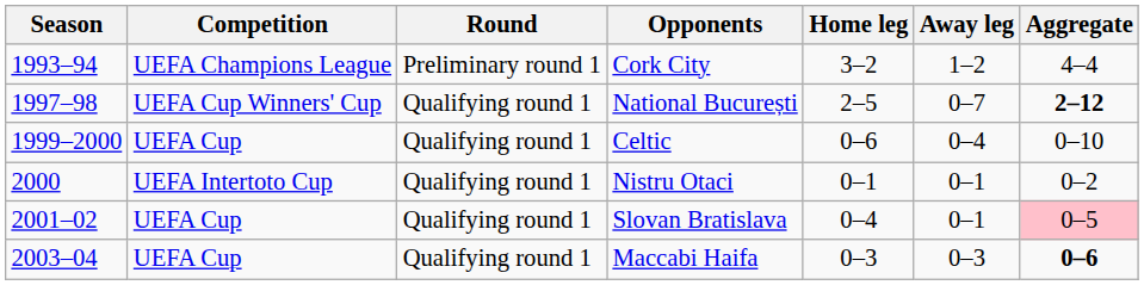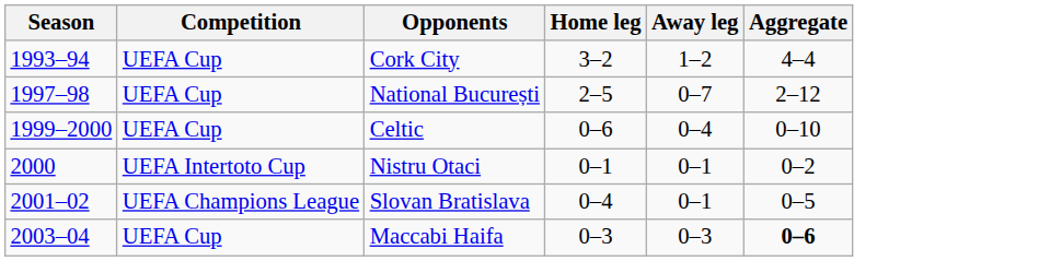 <table class="wikitable">
 <tr>
 <th>Season</th>
 <th>Competition</th>
-<th>Round</th>
 <th>Opponents</th>
 <th>Home leg</th>
 <th>Away leg</th>
 <th>Aggregate</th>
 </tr>
 <tr>
 <td rowspan="1"><a href='#'>1993–94</a></td>
-<td rowspan="1"><a href='#'>UEFA Champions League</a></td>
-<td>Preliminary round 1</td>
+<td rowspan="1"><a href='#'>UEFA Cup</a></td>
 <td> <a href='#'>Cork City</a></td>
 <td align="center">3–2</td>
 <td align="center">1–2</td>
 <td align="center">4–4</td>
 </tr>
 <tr>
 <td rowspan="1"><a href='#'>1997–98</a></td>
-<td rowspan="1"><a href='#'>UEFA Cup Winners' Cup</a></td>
-<td>Qualifying round 1</td>
+<td rowspan="1"><a href='#'>UEFA Cup</a></td>
 <td> <a href='#'>National București</a></td>
 <td align="center">2–5</td>
 <td align="center">0–7</td>
-<td align="center"><strong>2–12</strong></td>
+<td align="center">2–12</td>
 </tr>
 <tr>
 <td rowspan="1"><a href='#'>1999–2000</a></td>
 <td rowspan="1"><a href='#'>UEFA Cup</a></td>
-<td>Qualifying round 1</td>
 <td> <a href='#'>Celtic</a></td>
 <td align="center">0–6</td>
 <td align="center">0–4</td>
 <td align="center">0–10</td>
 </tr>
 <tr>
 <td rowspan="1"><a href='#'>2000</a></td>
 <td rowspan="1"><a href='#'>UEFA Intertoto Cup</a></td>
-<td>Qualifying round 1</td>
 <td> <a href='#'>Nistru Otaci</a></td>
 <td align="center">0–1</td>
 <td align="center">0–1</td>
 <td align="center">0–2</td>
 </tr>
 <tr>
 <td rowspan="1"><a href='#'>2001–02</a></td>
-<td rowspan="1"><a href='#'>UEFA Cup</a></td>
-<td>Qualifying round 1</td>
+<td rowspan="1"><a href='#'>UEFA Champions League</a></td>
 <td> <a href='#'>Slovan Bratislava</a></td>
 <td align="center">0–4</td>
 <td align="center">0–1</td>
-<td align="center" style="background: pink;">0–5</td>
+<td align="center">0–5</td>
 </tr>
 <tr>
 <td rowspan="1"><a href='#'>2003–04</a></td>
 <td rowspan="1"><a href='#'>UEFA Cup</a></td>
-<td>Qualifying round 1</td>
 <td> <a href='#'>Maccabi Haifa</a></td>
 <td align="center">0–3</td>
 <td align="center">0–3</td>
 <td align="center"><strong>0–6</strong></td>
 </tr>
 </table>
